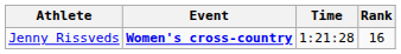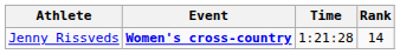 <table class=wikitable style=font-size:90%;text-align:center>
 <tr>
 <th>Athlete</th>
 <th>Event</th>
 <th>Time</th>
 <th>Rank</th>
 </tr>
 <tr>
 <td align=left><a href='#'>Jenny Rissveds</a></td>
 <td align=left><strong><a href='#'>Women's cross-country</a></strong></td>
 <td>1:21:28</td>
-<td>16</td>
+<td>14</td>
 </tr>
 </table>
